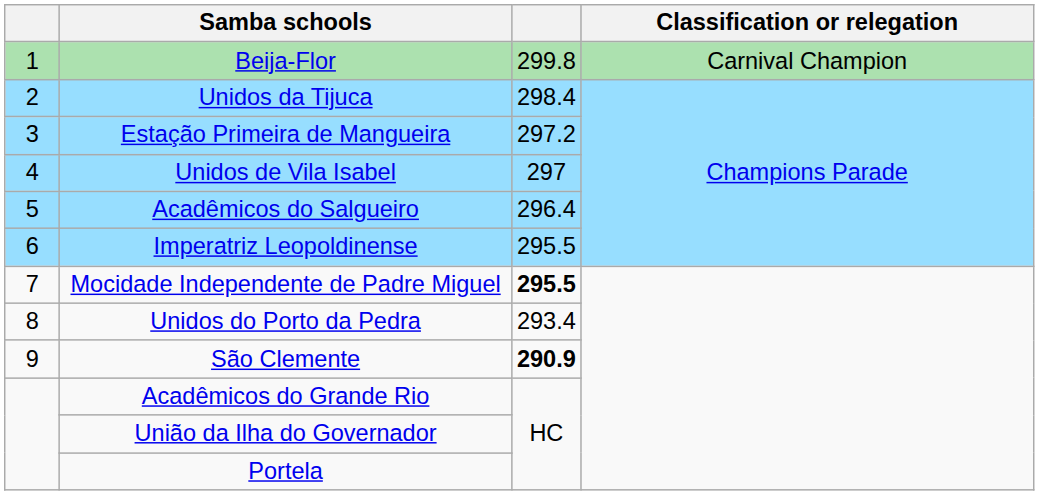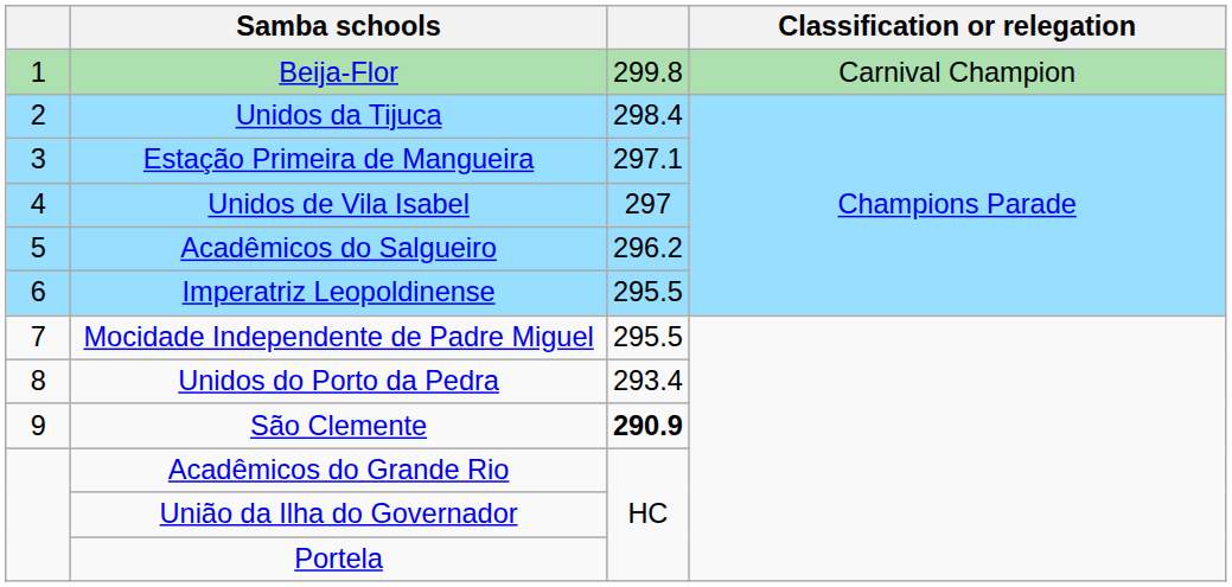 <table class="wikitable">
 <tr>
 <th width="30"></th>
 <th width="300">Samba schools</th>
 <th width="20"></th>
 <th width="300">Classification or relegation</th>
 </tr>
 <tr align="center">
 <td bgcolor=ACE1AF>1</td>
 <td bgcolor=ACE1AF><a href='#'>Beija-Flor</a></td>
 <td bgcolor="ACE1AF">299.8</td>
 <td bgcolor=ACE1AF>Carnival Champion</td>
 </tr>
 <tr align="center">
 <td bgcolor=97DEFF>2</td>
 <td bgcolor=97DEFF><a href='#'>Unidos da Tijuca</a></td>
 <td bgcolor="97DEFF">298.4</td>
 <td rowspan="5" bgcolor=97DEFF><a href='#'><span>Champions Parade</span></a></td>
 </tr>
 <tr align="center">
 <td bgcolor=97DEFF>3</td>
 <td bgcolor=97DEFF><a href='#'>Estação Primeira de Mangueira</a></td>
-<td bgcolor="97DEFF">297.2</td>
+<td bgcolor="97DEFF">297.1</td>
 </tr>
 <tr align="center">
 <td bgcolor=97DEFF>4</td>
 <td bgcolor=97DEFF><a href='#'>Unidos de Vila Isabel</a></td>
 <td bgcolor="97DEFF">297</td>
 </tr>
 <tr align="center">
 <td bgcolor=97DEFF>5</td>
 <td bgcolor=97DEFF><a href='#'>Acadêmicos do Salgueiro</a></td>
-<td bgcolor="97DEFF">296.4</td>
+<td bgcolor="97DEFF">296.2</td>
 </tr>
 <tr align="center">
 <td bgcolor=97DEFF>6</td>
 <td bgcolor=97DEFF><a href='#'>Imperatriz Leopoldinense</a></td>
 <td bgcolor="97DEFF">295.5</td>
 </tr>
 <tr align="center">
 <td>7</td>
 <td><a href='#'>Mocidade Independente de Padre Miguel</a></td>
-<td><strong>295.5</strong></td>
+<td>295.5</td>
 <td rowspan="6"></td>
 </tr>
 <tr align="center">
 <td>8</td>
 <td><a href='#'>Unidos do Porto da Pedra</a></td>
 <td>293.4</td>
 </tr>
 <tr align="center">
 <td>9</td>
 <td><a href='#'>São Clemente</a></td>
 <td><strong>290.9</strong></td>
 </tr>
 <tr align="center">
 <td rowspan="3"></td>
 <td><a href='#'>Acadêmicos do Grande Rio</a></td>
 <td rowspan="3"><span>HC</span></td>
 </tr>
 <tr align="center">
 <td><a href='#'>União da Ilha do Governador</a></td>
 </tr>
 <tr align="center">
 <td><a href='#'>Portela</a></td>
 </tr>
 </table>
